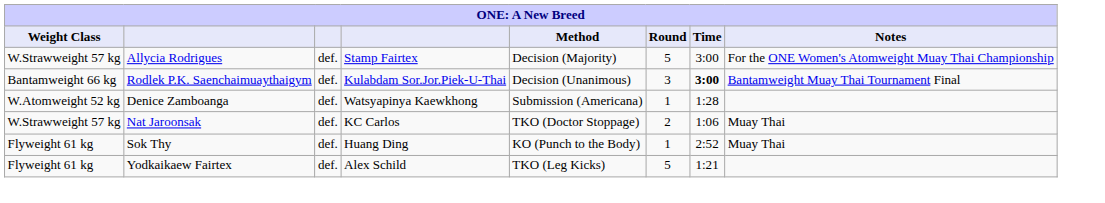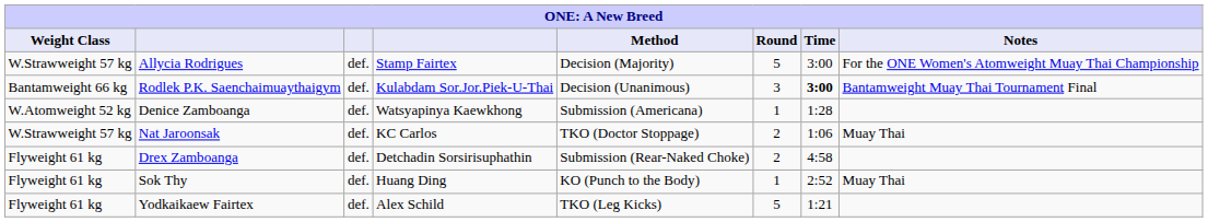 <table class="wikitable" style="font-size: 80%;">
 <tr>
 <th colspan="8" style="background-color: #ccf; color: #000080; text-align: center;"><strong>ONE: A New Breed</strong></th>
 </tr>
 <tr>
 <th colspan="1" style="background-color: #E6E8FA; color: #000000; text-align: center;">Weight Class</th>
 <th colspan="1" style="background-color: #E6E8FA; color: #000000; text-align: center;"></th>
 <th colspan="1" style="background-color: #E6E8FA; color: #000000; text-align: center;"></th>
 <th colspan="1" style="background-color: #E6E8FA; color: #000000; text-align: center;"></th>
 <th colspan="1" style="background-color: #E6E8FA; color: #000000; text-align: center;">Method</th>
 <th colspan="1" style="background-color: #E6E8FA; color: #000000; text-align: center;">Round</th>
 <th colspan="1" style="background-color: #E6E8FA; color: #000000; text-align: center;">Time</th>
 <th colspan="1" style="background-color: #E6E8FA; color: #000000; text-align: center;">Notes</th>
 </tr>
 <tr>
 <td>W.Strawweight 57 kg</td>
 <td> <a href='#'>Allycia Rodrigues</a></td>
 <td>def.</td>
 <td> <a href='#'>Stamp Fairtex</a></td>
 <td>Decision (Majority)</td>
 <td align=center>5</td>
 <td align=center>3:00</td>
 <td>For the <a href='#'>ONE Women's Atomweight Muay Thai Championship</a></td>
 </tr>
 <tr>
 <td>Bantamweight 66 kg</td>
 <td> <a href='#'>Rodlek P.K. Saenchaimuaythaigym</a></td>
 <td>def.</td>
 <td> <a href='#'>Kulabdam Sor.Jor.Piek-U-Thai</a></td>
 <td>Decision (Unanimous)</td>
 <td align=center>3</td>
 <td align=center><strong>3:00</strong></td>
 <td><a href='#'>Bantamweight Muay Thai Tournament</a> Final</td>
 </tr>
 <tr>
 <td>W.Atomweight 52 kg</td>
 <td> Denice Zamboanga</td>
 <td>def.</td>
 <td> Watsyapinya Kaewkhong</td>
 <td>Submission (Americana)</td>
 <td align=center>1</td>
 <td align=center>1:28</td>
 <td></td>
 </tr>
 <tr>
 <td>W.Strawweight 57 kg</td>
 <td> <a href='#'>Nat Jaroonsak</a></td>
 <td>def.</td>
 <td> KC Carlos</td>
 <td>TKO (Doctor Stoppage)</td>
 <td align=center>2</td>
 <td align=center>1:06</td>
 <td>Muay Thai</td>
 </tr>
 <tr>
 <td>Flyweight 61 kg</td>
+<td> <a href='#'>Drex Zamboanga</a></td>
+<td>def.</td>
+<td> Detchadin Sorsirisuphathin</td>
+<td>Submission (Rear-Naked Choke)</td>
+<td align=center>2</td>
+<td align=center>4:58</td>
+<td></td>
+</tr>
+<tr>
+<td>Flyweight 61 kg</td>
 <td> Sok Thy</td>
 <td>def.</td>
 <td> Huang Ding</td>
 <td>KO (Punch  to the Body)</td>
 <td align=center>1</td>
 <td align=center>2:52</td>
 <td>Muay Thai</td>
 </tr>
 <tr>
 <td>Flyweight 61 kg</td>
 <td> Yodkaikaew Fairtex</td>
 <td>def.</td>
 <td> Alex Schild</td>
 <td>TKO (Leg Kicks)</td>
 <td align=center>5</td>
 <td align=center>1:21</td>
 <td></td>
 </tr>
 </table>
